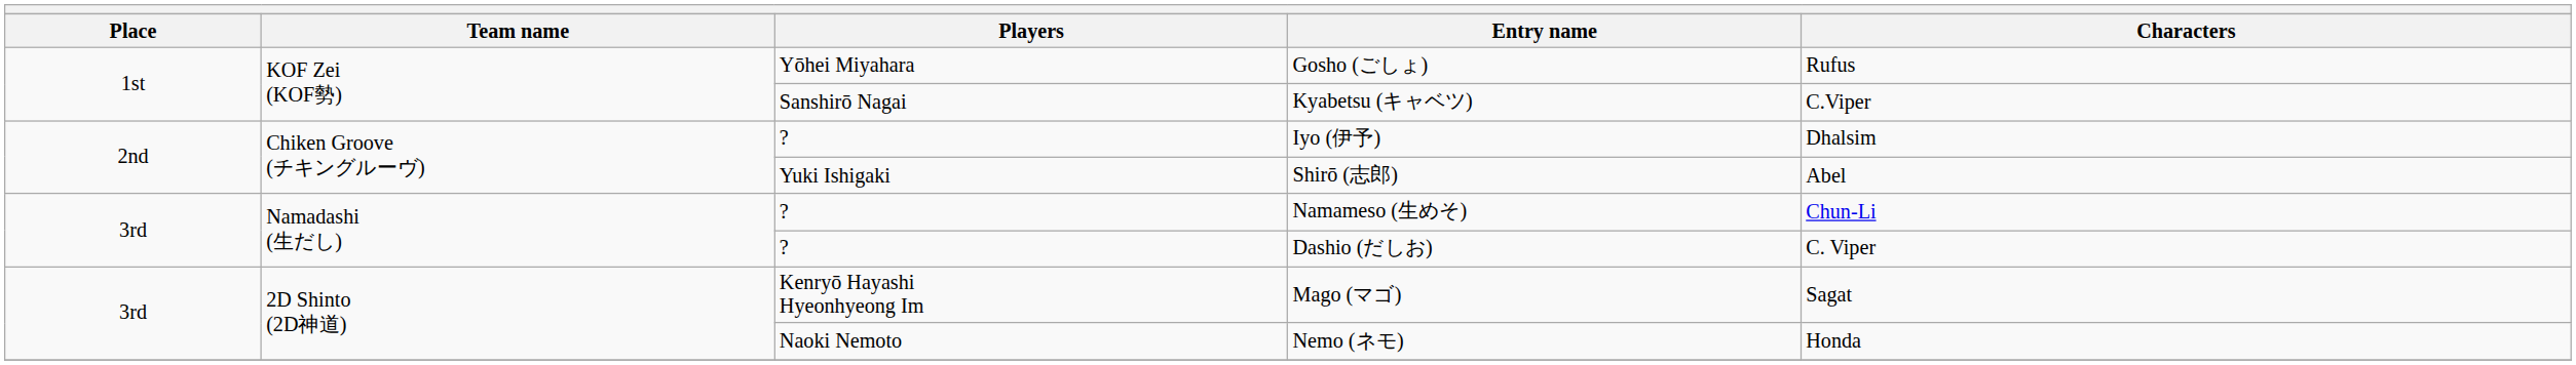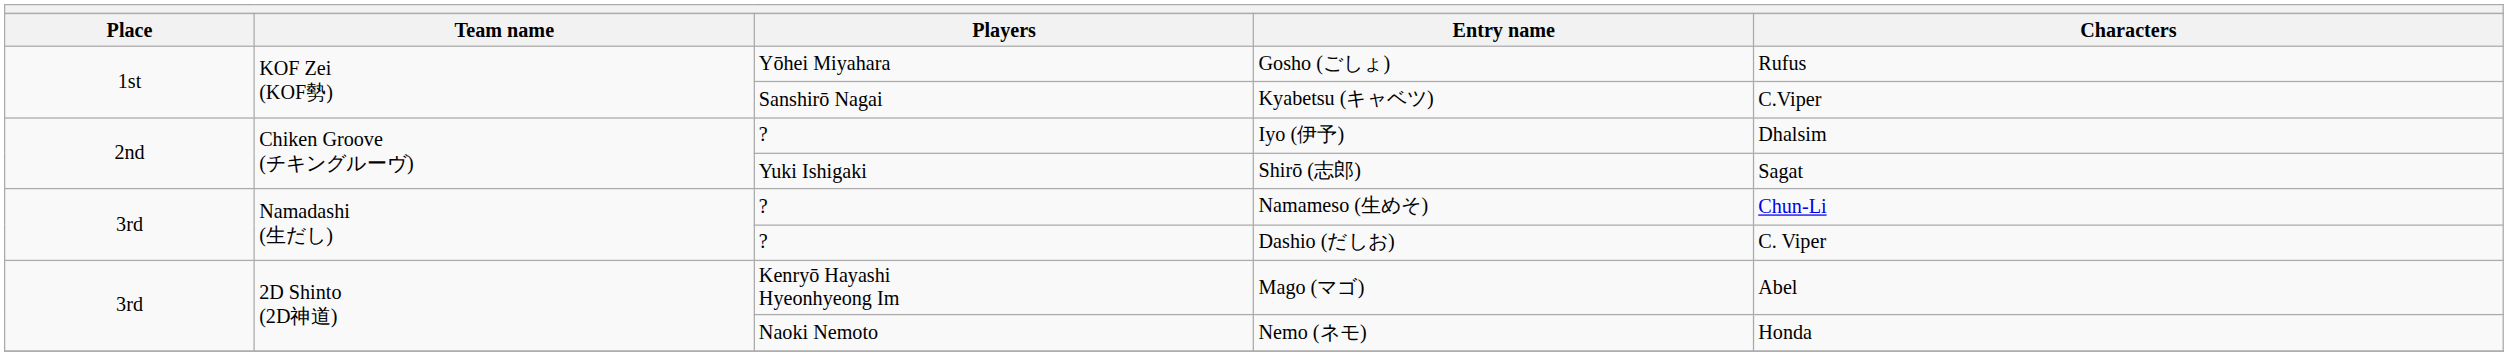 <table class="wikitable" width=100%>
 <tr>
 <th colspan=5></th>
 </tr>
 <tr bgcolor="#dddddd">
 </tr>
 <tr>
 <th width=10%>Place</th>
 <th width=20%>Team name</th>
 <th width=20%>Players</th>
 <th width=20%>Entry name</th>
 <th width=30%>Characters</th>
 </tr>
 <tr>
 <td align=center rowspan="2">1st</td>
 <td rowspan="2">KOF Zei<br>(KOF勢)</td>
 <td>Yōhei Miyahara</td>
 <td>Gosho (ごしょ)</td>
 <td>Rufus</td>
 </tr>
 <tr>
 <td>Sanshirō Nagai</td>
 <td>Kyabetsu (キャベツ)</td>
 <td>C.Viper</td>
 </tr>
 <tr>
 <td align=center rowspan="2">2nd</td>
 <td rowspan="2">Chiken Groove<br>(チキングルーヴ)</td>
 <td>?</td>
 <td>Iyo (伊予)</td>
 <td>Dhalsim</td>
 </tr>
 <tr>
 <td>Yuki Ishigaki</td>
 <td>Shirō (志郎)</td>
-<td>Abel</td>
+<td>Sagat</td>
 </tr>
 <tr>
 <td align=center rowspan="2">3rd</td>
 <td rowspan="2">Namadashi<br>(生だし)</td>
 <td>?</td>
 <td>Namameso (生めそ)</td>
 <td><a href='#'>Chun-Li</a></td>
 </tr>
 <tr>
 <td>?</td>
 <td>Dashio (だしお)</td>
 <td>C. Viper</td>
 </tr>
 <tr>
 <td align=center rowspan="2">3rd</td>
 <td rowspan="2">2D Shinto<br>(2D神道)</td>
 <td>Kenryō Hayashi<br>Hyeonhyeong Im</td>
 <td>Mago (マゴ)</td>
-<td>Sagat</td>
+<td>Abel</td>
 </tr>
 <tr>
 <td>Naoki Nemoto</td>
 <td>Nemo (ネモ)</td>
 <td>Honda</td>
 </tr>
 <tr>
 </tr>
 </table>
